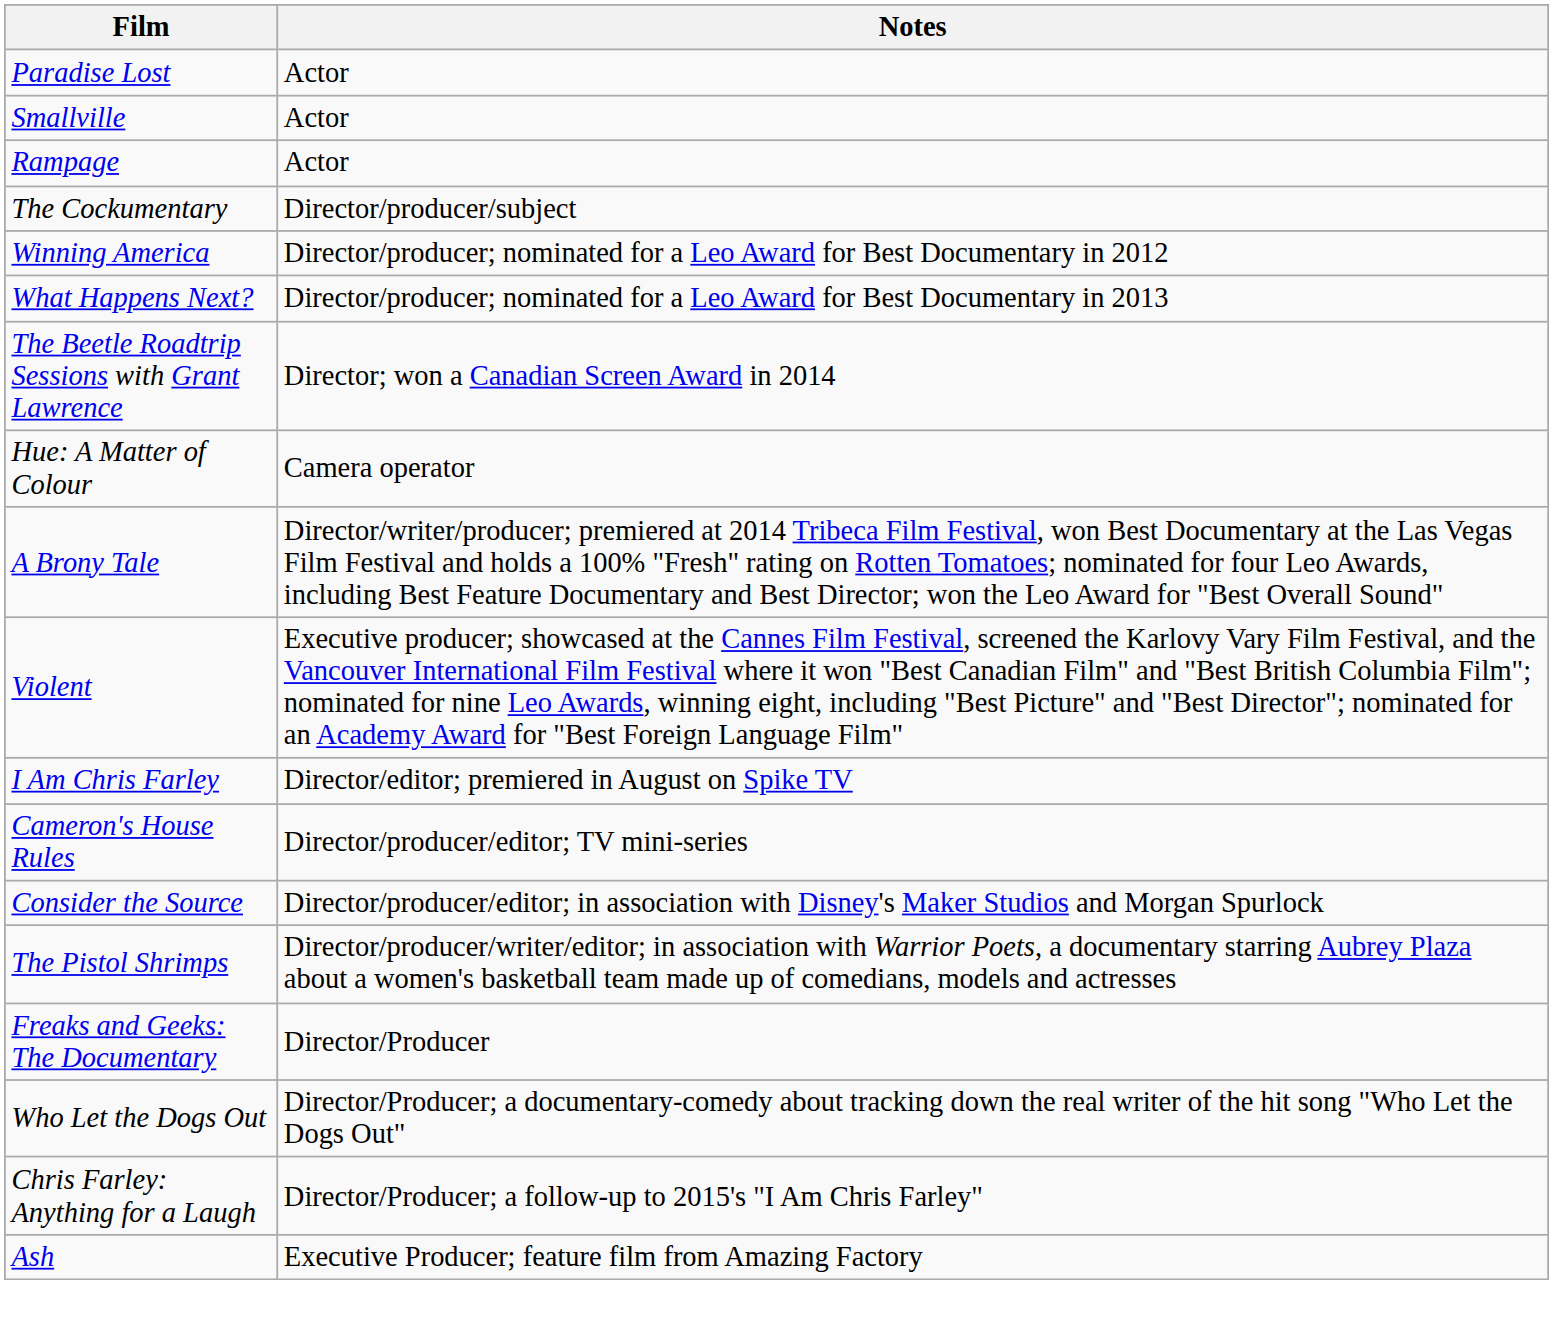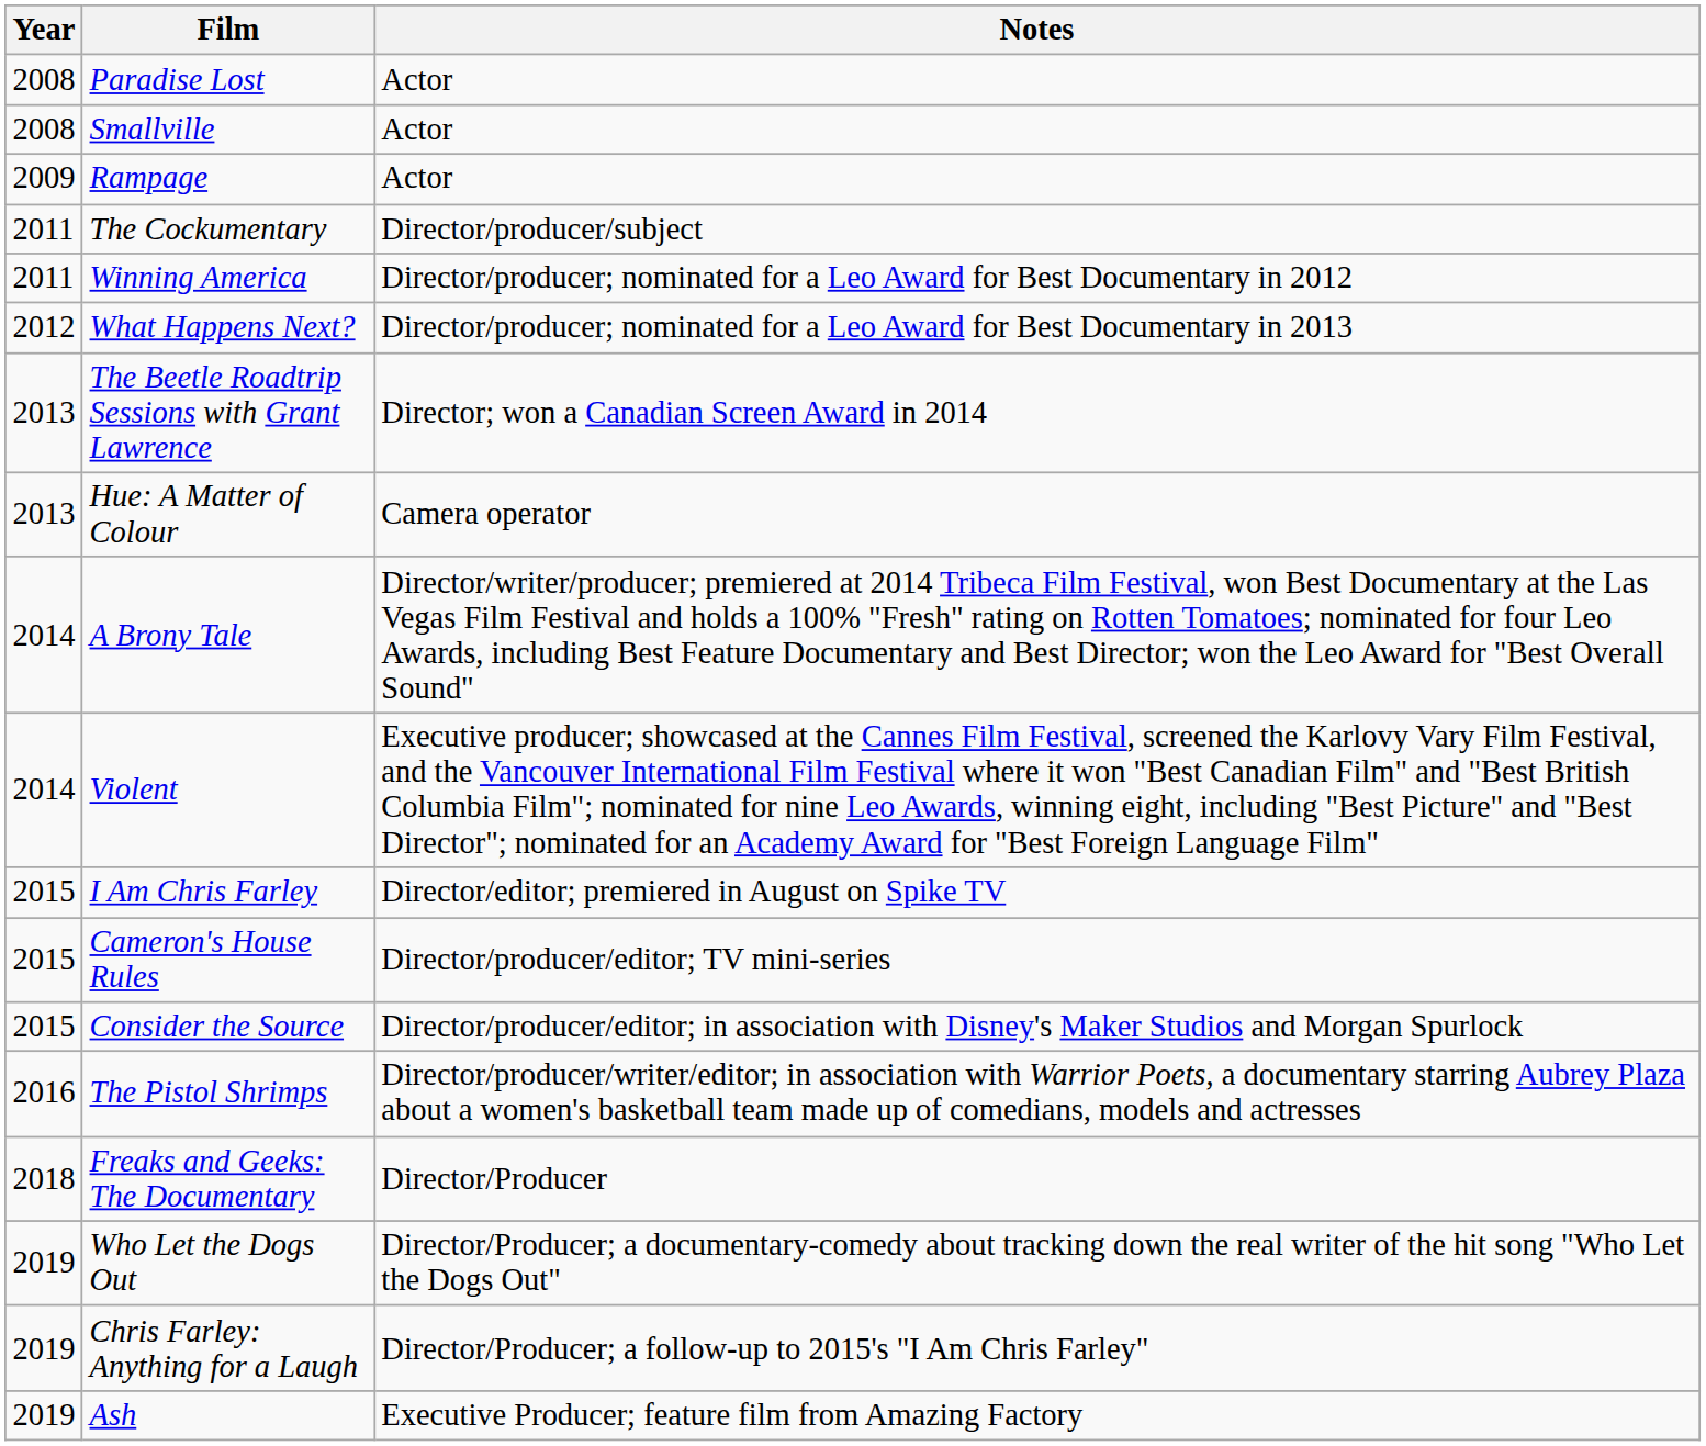 <table class="wikitable">
 <tr>
+<th>Year</th>
 <th>Film</th>
 <th>Notes</th>
 </tr>
 <tr>
+<td>2008</td>
 <td><em><a href='#'>Paradise Lost</a></em></td>
 <td>Actor</td>
 </tr>
 <tr>
+<td>2008</td>
 <td><em><a href='#'>Smallville</a></em></td>
 <td>Actor</td>
 </tr>
 <tr>
+<td>2009</td>
 <td><em><a href='#'>Rampage</a></em></td>
 <td>Actor</td>
 </tr>
 <tr>
+<td>2011</td>
 <td><em>The Cockumentary</em></td>
 <td>Director/producer/subject</td>
 </tr>
 <tr>
+<td>2011</td>
 <td><em><a href='#'>Winning America</a></em></td>
 <td>Director/producer; nominated for a <a href='#'>Leo Award</a> for Best Documentary in 2012</td>
 </tr>
 <tr>
+<td>2012</td>
 <td><em><a href='#'>What Happens Next?</a></em></td>
 <td>Director/producer; nominated for a <a href='#'>Leo Award</a> for Best Documentary in 2013</td>
 </tr>
 <tr>
+<td>2013</td>
 <td><em><a href='#'>The Beetle Roadtrip Sessions</a> with <a href='#'>Grant Lawrence</a></em></td>
 <td>Director; won a <a href='#'>Canadian Screen Award</a> in 2014</td>
 </tr>
 <tr>
+<td>2013</td>
 <td><em>Hue: A Matter of Colour</em></td>
 <td>Camera operator</td>
 </tr>
 <tr>
+<td>2014</td>
 <td><em><a href='#'>A Brony Tale</a></em></td>
 <td>Director/writer/producer; premiered at 2014 <a href='#'>Tribeca Film Festival</a>, won Best Documentary at the Las Vegas Film Festival and holds a 100% "Fresh" rating on <a href='#'>Rotten Tomatoes</a>; nominated for four Leo Awards, including Best Feature Documentary and Best Director; won the Leo Award for "Best Overall Sound"</td>
 </tr>
 <tr>
+<td>2014</td>
 <td><em><a href='#'>Violent</a> </em></td>
 <td>Executive producer; showcased at the <a href='#'>Cannes Film Festival</a>, screened the Karlovy Vary Film Festival, and the <a href='#'>Vancouver International Film Festival</a> where it won "Best Canadian Film" and "Best British Columbia Film"; nominated for nine <a href='#'>Leo Awards</a>, winning eight, including "Best Picture" and "Best Director"; nominated for an <a href='#'>Academy Award</a> for "Best Foreign Language Film"</td>
 </tr>
 <tr>
+<td>2015</td>
 <td><em><a href='#'>I Am Chris Farley</a></em></td>
 <td>Director/editor; premiered in August on <a href='#'>Spike TV</a></td>
 </tr>
 <tr>
+<td>2015</td>
 <td><em><a href='#'>Cameron's House Rules</a></em></td>
 <td>Director/producer/editor; TV mini-series</td>
 </tr>
 <tr>
+<td>2015</td>
 <td><em><a href='#'>Consider the Source</a></em></td>
 <td>Director/producer/editor; in association with <a href='#'>Disney</a>'s <a href='#'>Maker Studios</a> and Morgan Spurlock</td>
 </tr>
 <tr>
+<td>2016</td>
 <td><em><a href='#'>The Pistol Shrimps</a></em></td>
 <td>Director/producer/writer/editor; in association with <em>Warrior Poets</em>, a documentary starring <a href='#'>Aubrey Plaza</a> about a women's basketball team made up of comedians, models and actresses</td>
 </tr>
 <tr>
+<td>2018</td>
 <td><em><a href='#'>Freaks and Geeks: The Documentary</a></em></td>
 <td>Director/Producer</td>
 </tr>
 <tr>
+<td>2019</td>
 <td><em>Who Let the Dogs Out</em></td>
 <td>Director/Producer; a documentary-comedy about tracking down the real writer of the hit song "Who Let the Dogs Out"</td>
 </tr>
 <tr>
+<td>2019</td>
 <td><em>Chris Farley: Anything for a Laugh</em></td>
 <td>Director/Producer; a follow-up to 2015's "I Am Chris Farley"</td>
 </tr>
 <tr>
+<td>2019</td>
 <td><em><a href='#'>Ash</a></em></td>
 <td>Executive Producer; feature film from Amazing Factory</td>
 </tr>
 </table>
